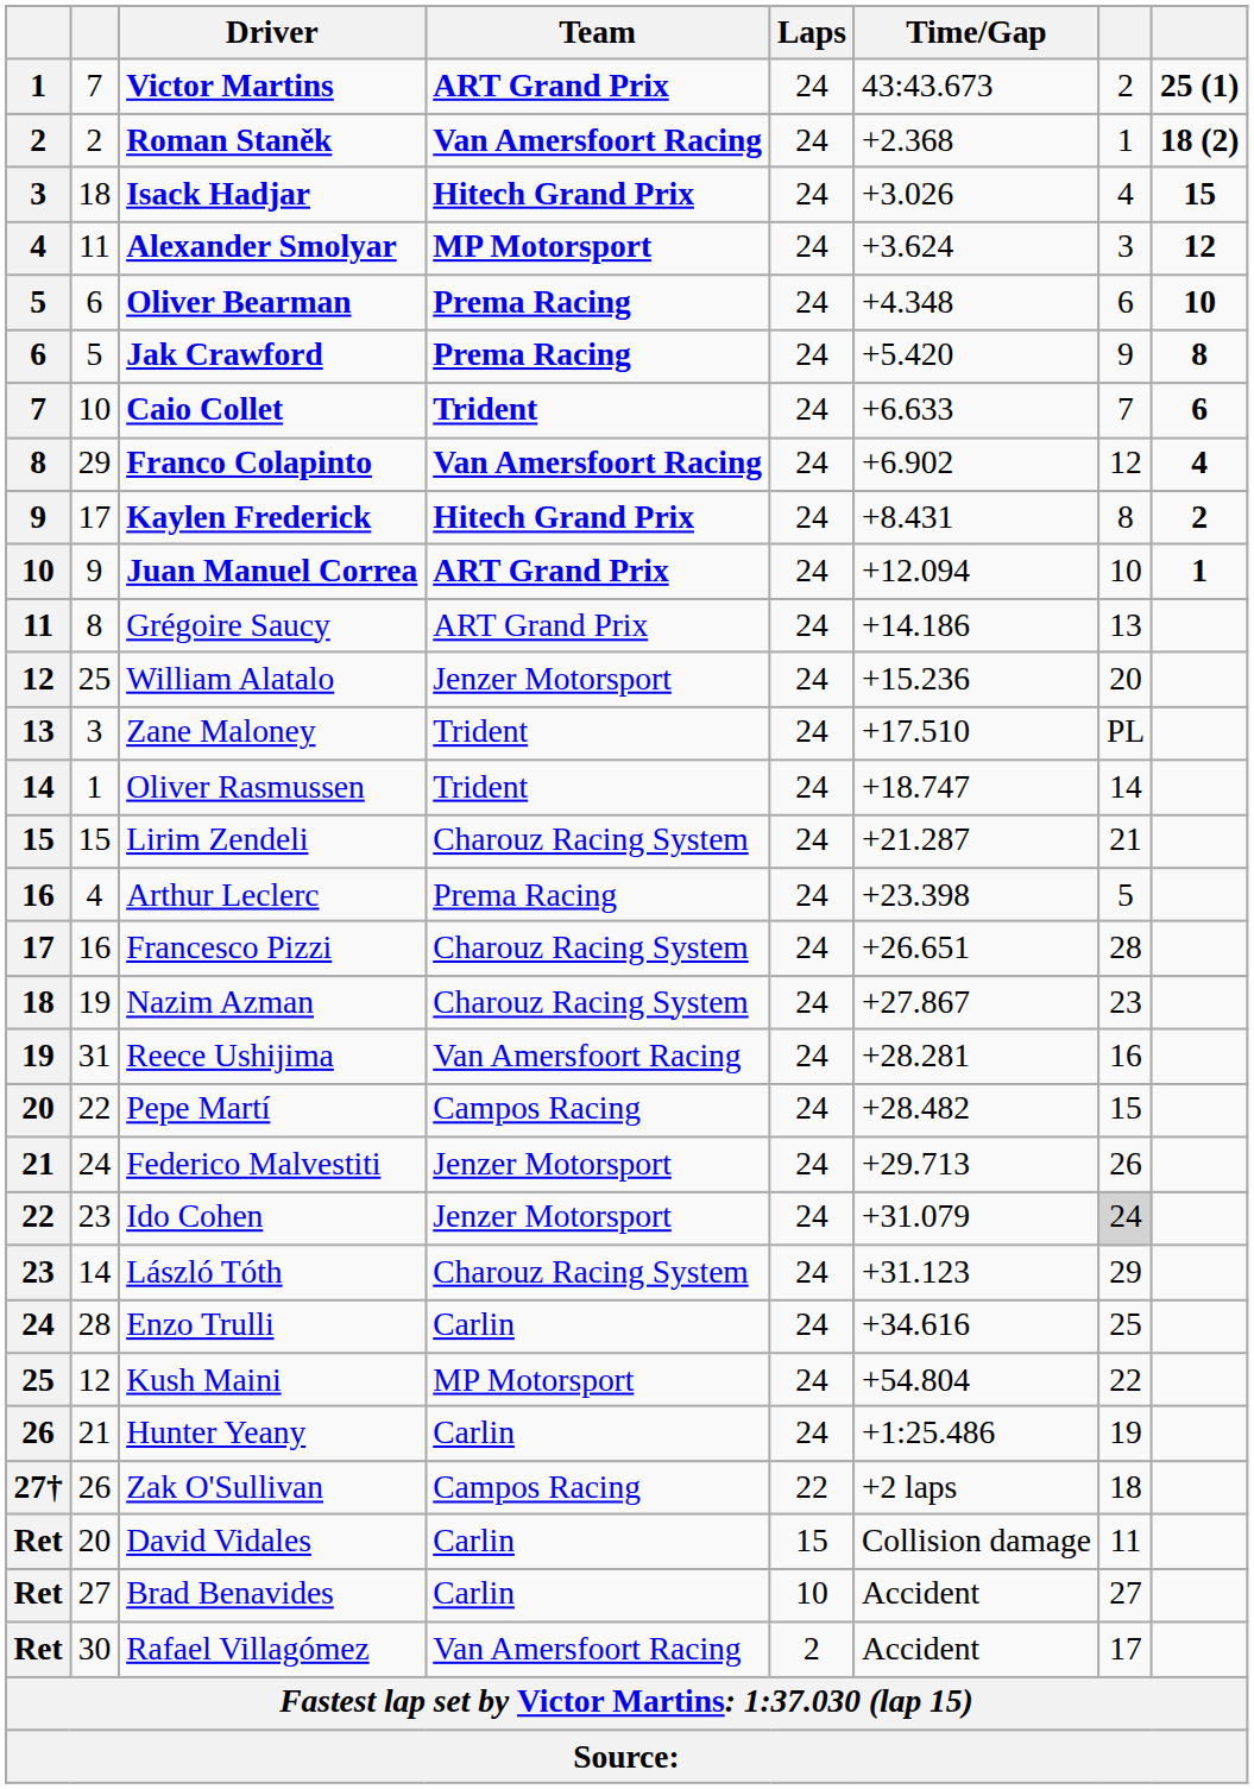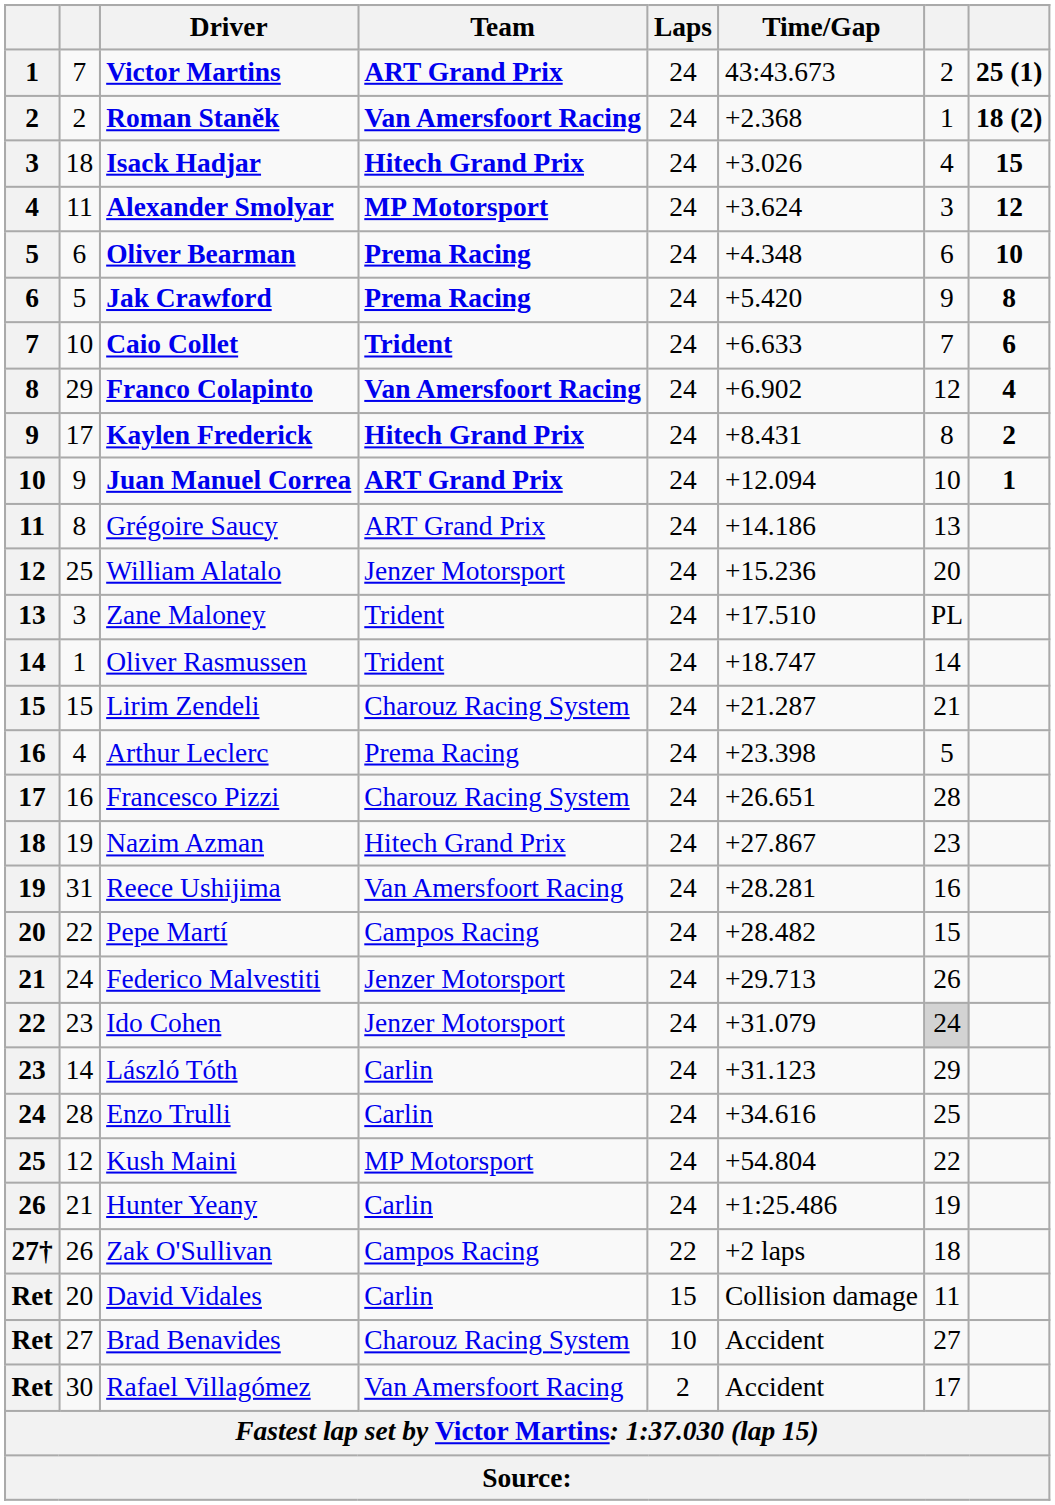 <table class="wikitable" style="font-size:85%">
 <tr>
 <th></th>
 <th></th>
 <th>Driver</th>
 <th>Team</th>
 <th>Laps</th>
 <th>Time/Gap</th>
 <th></th>
 <th></th>
 </tr>
 <tr>
 <th>1</th>
 <td align="center">7</td>
 <td><strong> <a href='#'>Victor Martins</a></strong></td>
 <td><strong><a href='#'>ART Grand Prix</a></strong></td>
 <td align="center">24</td>
 <td>43:43.673</td>
 <td align="center">2</td>
 <td align="center"><strong>25 (1)</strong></td>
 </tr>
 <tr>
 <th>2</th>
 <td align="center">2</td>
 <td><strong> <a href='#'>Roman Staněk</a></strong></td>
 <td><strong><a href='#'>Van Amersfoort Racing</a></strong></td>
 <td align="center">24</td>
 <td>+2.368</td>
 <td align="center">1</td>
 <td align="center"><strong>18 (2)</strong></td>
 </tr>
 <tr>
 <th>3</th>
 <td align="center">18</td>
 <td><strong> <a href='#'>Isack Hadjar</a></strong></td>
 <td><strong><a href='#'>Hitech Grand Prix</a></strong></td>
 <td align="center">24</td>
 <td>+3.026</td>
 <td align="center">4</td>
 <td align="center"><strong>15</strong></td>
 </tr>
 <tr>
 <th>4</th>
 <td align="center">11</td>
 <td><strong> <a href='#'>Alexander Smolyar</a></strong></td>
 <td><strong><a href='#'>MP Motorsport</a></strong></td>
 <td align="center">24</td>
 <td>+3.624</td>
 <td align="center">3</td>
 <td align="center"><strong>12</strong></td>
 </tr>
 <tr>
 <th>5</th>
 <td align="center">6</td>
 <td><strong> <a href='#'>Oliver Bearman</a></strong></td>
 <td><strong><a href='#'>Prema Racing</a></strong></td>
 <td align="center">24</td>
 <td>+4.348</td>
 <td align="center">6</td>
 <td align="center"><strong>10</strong></td>
 </tr>
 <tr>
 <th>6</th>
 <td align="center">5</td>
 <td> <strong><a href='#'>Jak Crawford</a></strong></td>
 <td><strong><a href='#'>Prema Racing</a></strong></td>
 <td align="center">24</td>
 <td>+5.420</td>
 <td align="center">9</td>
 <td align="center"><strong>8</strong></td>
 </tr>
 <tr>
 <th>7</th>
 <td align="center">10</td>
 <td><strong> <a href='#'>Caio Collet</a></strong></td>
 <td><strong><a href='#'>Trident</a></strong></td>
 <td align="center">24</td>
 <td>+6.633</td>
 <td align="center">7</td>
 <td align="center"><strong>6</strong></td>
 </tr>
 <tr>
 <th>8</th>
 <td align="center">29</td>
 <td><strong> <a href='#'>Franco Colapinto</a></strong></td>
 <td><strong><a href='#'>Van Amersfoort Racing</a></strong></td>
 <td align="center">24</td>
 <td>+6.902</td>
 <td align="center">12</td>
 <td align="center"><strong>4</strong></td>
 </tr>
 <tr>
 <th>9</th>
 <td align="center">17</td>
 <td><strong> <a href='#'>Kaylen Frederick</a></strong></td>
 <td><strong><a href='#'>Hitech Grand Prix</a></strong></td>
 <td align="center">24</td>
 <td>+8.431</td>
 <td align="center">8</td>
 <td align="center"><strong>2</strong></td>
 </tr>
 <tr>
 <th>10</th>
 <td align="center">9</td>
 <td><strong> <a href='#'>Juan Manuel Correa</a></strong></td>
 <td><strong><a href='#'>ART Grand Prix</a></strong></td>
 <td align="center">24</td>
 <td>+12.094</td>
 <td align="center">10</td>
 <td align="center"><strong>1</strong></td>
 </tr>
 <tr>
 <th>11</th>
 <td align="center">8</td>
 <td> <a href='#'>Grégoire Saucy</a></td>
 <td><a href='#'>ART Grand Prix</a></td>
 <td align="center">24</td>
 <td>+14.186</td>
 <td align="center">13</td>
 <td align="center"></td>
 </tr>
 <tr>
 <th>12</th>
 <td align="center">25</td>
 <td> <a href='#'>William Alatalo</a></td>
 <td><a href='#'>Jenzer Motorsport</a></td>
 <td align="center">24</td>
 <td>+15.236</td>
 <td align="center">20</td>
 <td align="center"></td>
 </tr>
 <tr>
 <th>13</th>
 <td align="center">3</td>
 <td> <a href='#'>Zane Maloney</a></td>
 <td><a href='#'>Trident</a></td>
 <td align="center">24</td>
 <td>+17.510</td>
 <td align="center">PL</td>
 <td align="center"></td>
 </tr>
 <tr>
 <th>14</th>
 <td align="center">1</td>
 <td> <a href='#'>Oliver Rasmussen</a></td>
 <td><a href='#'>Trident</a></td>
 <td align="center">24</td>
 <td>+18.747</td>
 <td align="center">14</td>
 <td align="center"></td>
 </tr>
 <tr>
 <th>15</th>
 <td align="center">15</td>
 <td> <a href='#'>Lirim Zendeli</a></td>
 <td><a href='#'>Charouz Racing System</a></td>
 <td align="center">24</td>
 <td>+21.287</td>
 <td align="center">21</td>
 <td align="center"></td>
 </tr>
 <tr>
 <th>16</th>
 <td align="center">4</td>
 <td> <a href='#'>Arthur Leclerc</a></td>
 <td><a href='#'>Prema Racing</a></td>
 <td align="center">24</td>
 <td>+23.398</td>
 <td align="center">5</td>
 <td align="center"></td>
 </tr>
 <tr>
 <th>17</th>
 <td align="center">16</td>
 <td> <a href='#'>Francesco Pizzi</a></td>
 <td><a href='#'>Charouz Racing System</a></td>
 <td align="center">24</td>
 <td>+26.651</td>
 <td align="center">28</td>
 <td align="center"></td>
 </tr>
 <tr>
 <th>18</th>
 <td align="center">19</td>
 <td> <a href='#'>Nazim Azman</a></td>
-<td><a href='#'>Charouz Racing System</a></td>
+<td><a href='#'>Hitech Grand Prix</a></td>
 <td align="center">24</td>
 <td>+27.867</td>
 <td align="center">23</td>
 <td align="center"></td>
 </tr>
 <tr>
 <th>19</th>
 <td align="center">31</td>
 <td> <a href='#'>Reece Ushijima</a></td>
 <td><a href='#'>Van Amersfoort Racing</a></td>
 <td align="center">24</td>
 <td>+28.281</td>
 <td align="center">16</td>
 <td align="center"></td>
 </tr>
 <tr>
 <th>20</th>
 <td align="center">22</td>
 <td> <a href='#'>Pepe Martí</a></td>
 <td><a href='#'>Campos Racing</a></td>
 <td align="center">24</td>
 <td>+28.482</td>
 <td align="center">15</td>
 <td align="center"></td>
 </tr>
 <tr>
 <th>21</th>
 <td align="center">24</td>
 <td> <a href='#'>Federico Malvestiti</a></td>
 <td><a href='#'>Jenzer Motorsport</a></td>
 <td align="center">24</td>
 <td>+29.713</td>
 <td align="center">26</td>
 <td align="center"></td>
 </tr>
 <tr>
 <th>22</th>
 <td align="center">23</td>
 <td> <a href='#'>Ido Cohen</a></td>
 <td><a href='#'>Jenzer Motorsport</a></td>
 <td align="center">24</td>
 <td>+31.079</td>
 <td align="center" style="background: lightgrey;">24</td>
 <td align="center"></td>
 </tr>
 <tr>
 <th>23</th>
 <td align="center">14</td>
 <td> <a href='#'>László Tóth</a></td>
-<td><a href='#'>Charouz Racing System</a></td>
+<td><a href='#'>Carlin</a></td>
 <td align="center">24</td>
 <td>+31.123</td>
 <td align="center">29</td>
 <td align="center"></td>
 </tr>
 <tr>
 <th>24</th>
 <td align="center">28</td>
 <td> <a href='#'>Enzo Trulli</a></td>
 <td><a href='#'>Carlin</a></td>
 <td align="center">24</td>
 <td>+34.616</td>
 <td align="center">25</td>
 <td align="center"></td>
 </tr>
 <tr>
 <th>25</th>
 <td align="center">12</td>
 <td> <a href='#'>Kush Maini</a></td>
 <td><a href='#'>MP Motorsport</a></td>
 <td align="center">24</td>
 <td>+54.804</td>
 <td align="center">22</td>
 <td align="center"></td>
 </tr>
 <tr>
 <th>26</th>
 <td align="center">21</td>
 <td> <a href='#'>Hunter Yeany</a></td>
 <td><a href='#'>Carlin</a></td>
 <td align="center">24</td>
 <td>+1:25.486</td>
 <td align="center">19</td>
 <td align="center"></td>
 </tr>
 <tr>
 <th>27†</th>
 <td align="center">26</td>
 <td> <a href='#'>Zak O'Sullivan</a></td>
 <td><a href='#'>Campos Racing</a></td>
 <td align="center">22</td>
 <td>+2 laps</td>
 <td align="center">18</td>
 <td align="center"></td>
 </tr>
 <tr>
 <th>Ret</th>
 <td align="center">20</td>
 <td> <a href='#'>David Vidales</a></td>
 <td><a href='#'>Carlin</a></td>
 <td align="center">15</td>
 <td>Collision damage</td>
 <td align="center">11</td>
 <td align="center"></td>
 </tr>
 <tr>
 <th>Ret</th>
 <td align="center">27</td>
 <td> <a href='#'>Brad Benavides</a></td>
-<td><a href='#'>Carlin</a></td>
+<td><a href='#'>Charouz Racing System</a></td>
 <td align="center">10</td>
 <td>Accident</td>
 <td align="center">27</td>
 <td align="center"></td>
 </tr>
 <tr>
 <th>Ret</th>
 <td align="center">30</td>
 <td> <a href='#'>Rafael Villagómez</a></td>
 <td><a href='#'>Van Amersfoort Racing</a></td>
 <td align="center">2</td>
 <td>Accident</td>
 <td align="center">17</td>
 <td align="center"></td>
 </tr>
 <tr>
 <th colspan="8"><em>Fastest lap set by</em> <strong> <a href='#'>Victor Martins</a><strong><em>: 1:37.030 (lap 15)<em></th>
 </tr>
 <tr>
 <th colspan="8">Source:</th>
 </tr>
 </table>
